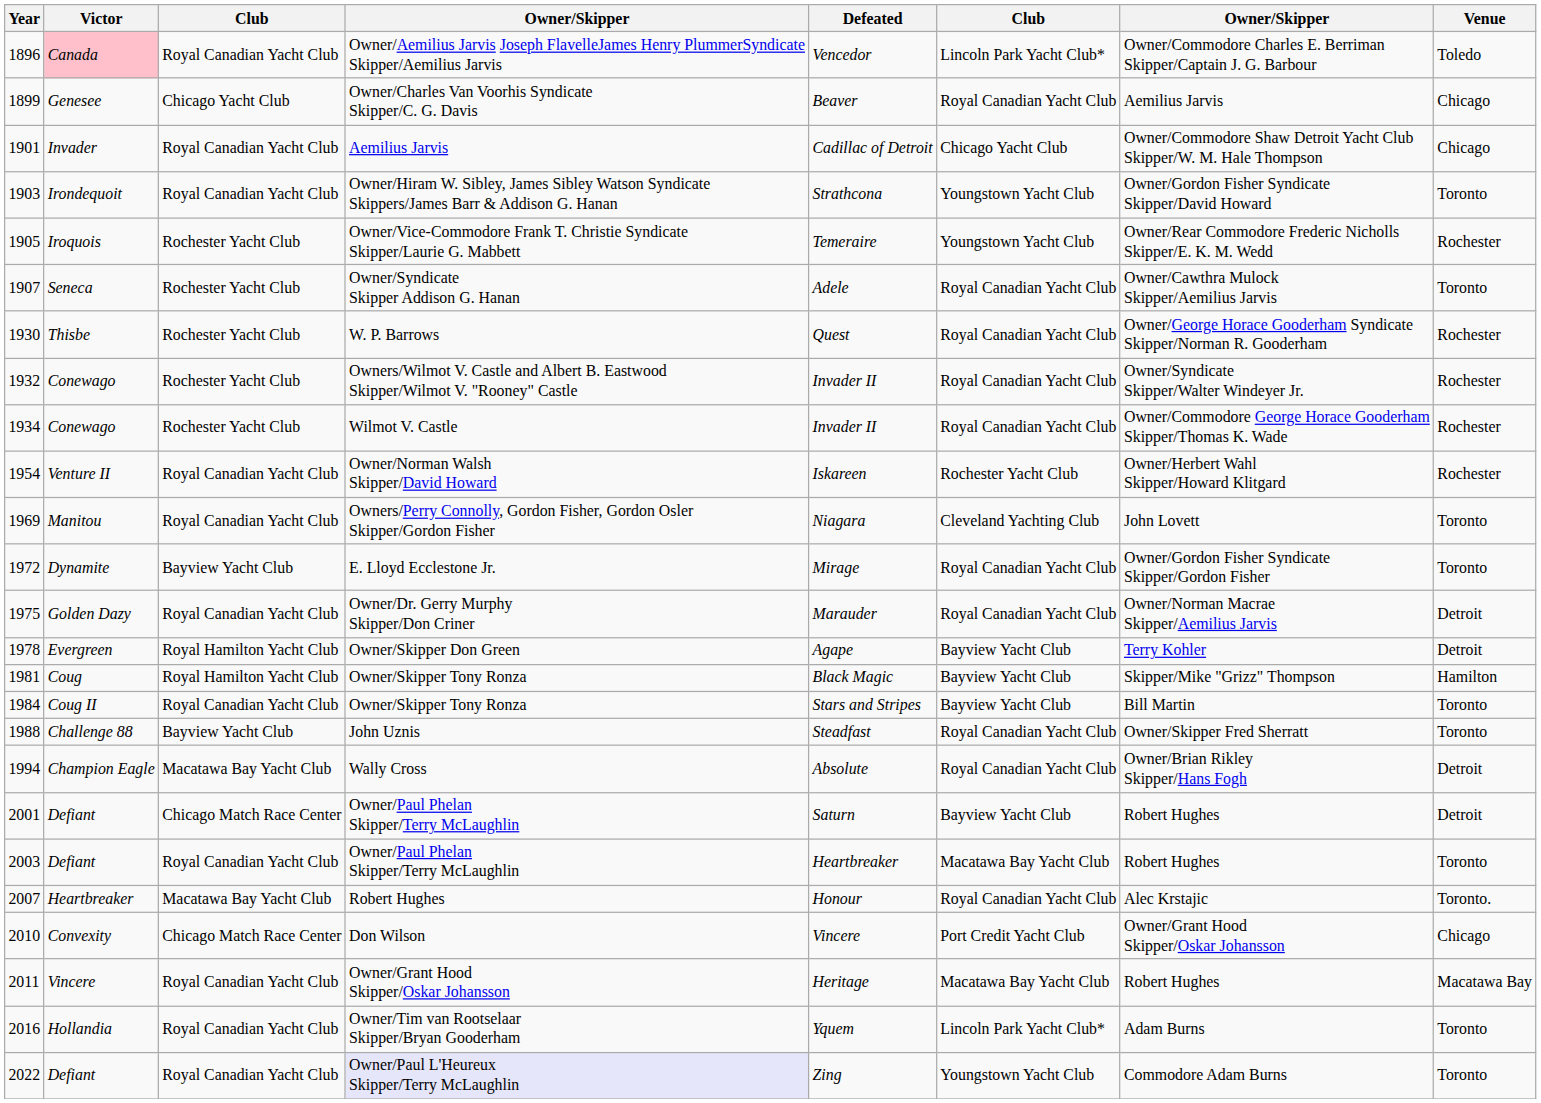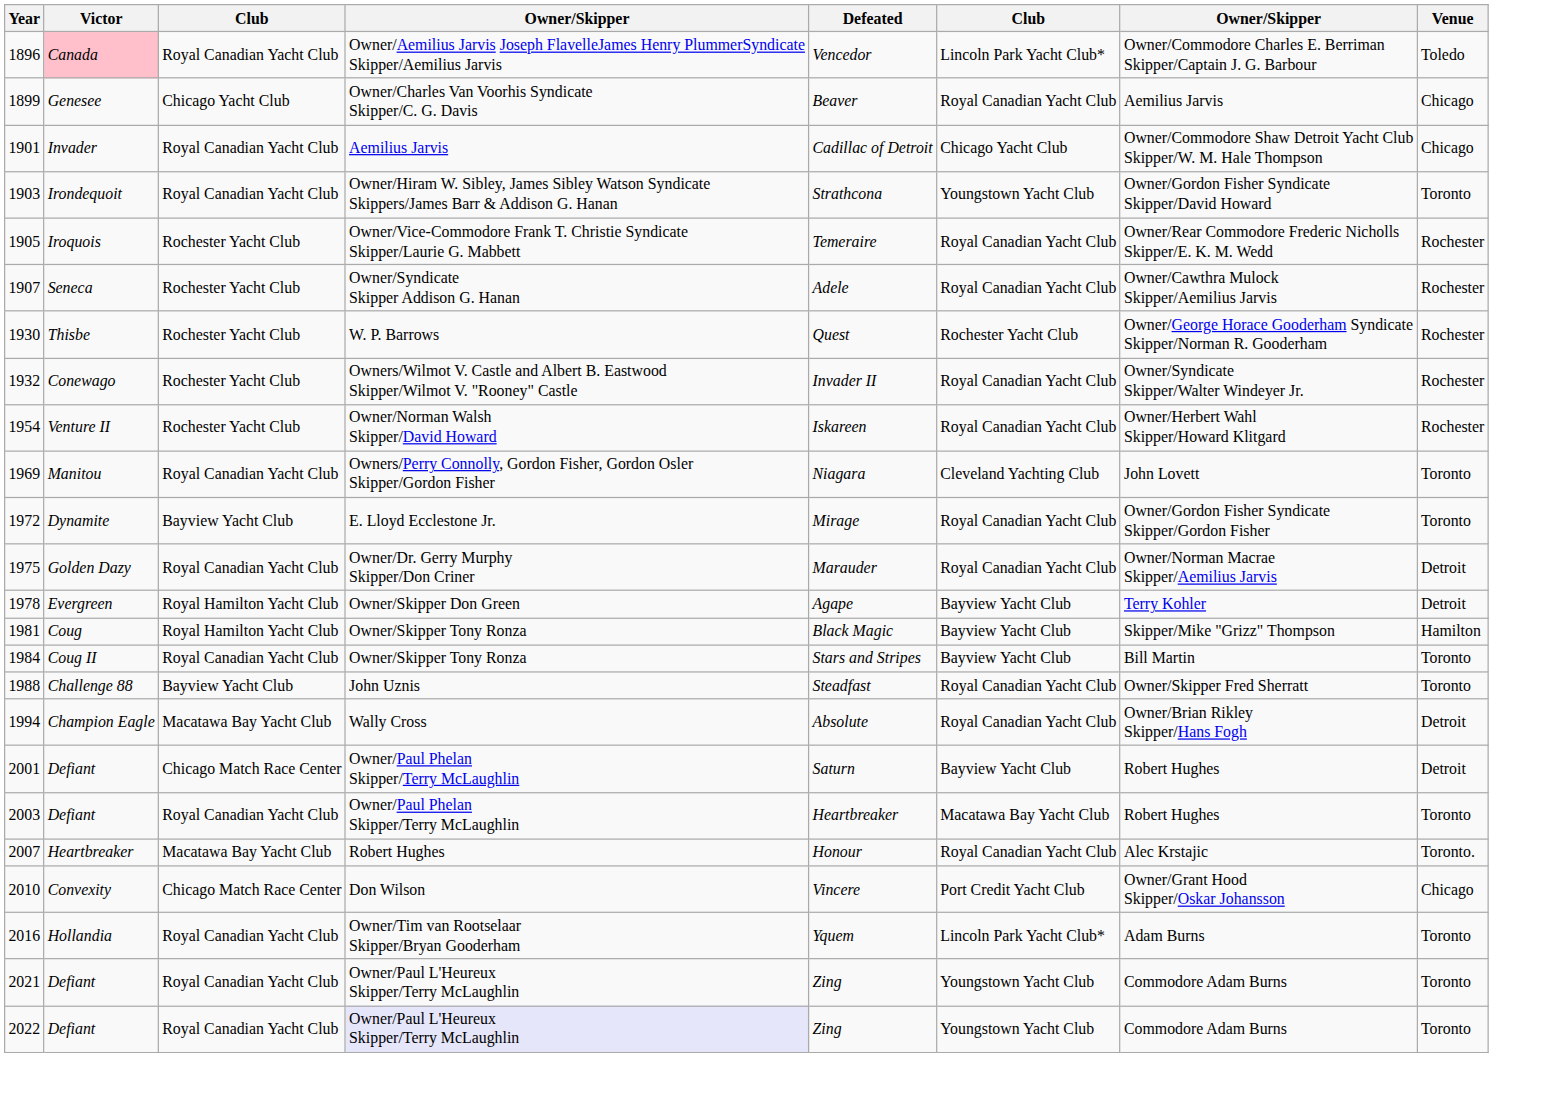 <table class=wikitable style="font-size:small">
 <tr>
 <th>Year</th>
 <th>Victor</th>
 <th>Club</th>
 <th>Owner/Skipper</th>
 <th>Defeated</th>
 <th>Club</th>
 <th>Owner/Skipper</th>
 <th>Venue</th>
 </tr>
 <tr>
 <td>1896</td>
 <td style="background: pink;"><em>Canada</em></td>
 <td>Royal Canadian Yacht Club</td>
 <td>Owner/<a href='#'>Aemilius Jarvis</a> <a href='#'>Joseph Flavelle</a><a href='#'>James Henry PlummerSyndicate</a><br>Skipper/Aemilius Jarvis</td>
 <td><em>Vencedor</em></td>
 <td>Lincoln Park Yacht Club*</td>
 <td>Owner/Commodore Charles E. Berriman<br>Skipper/Captain J. G. Barbour</td>
 <td>Toledo</td>
 </tr>
 <tr>
 <td>1899</td>
 <td><em>Genesee</em></td>
 <td>Chicago Yacht Club</td>
 <td>Owner/Charles Van Voorhis Syndicate <br>Skipper/C. G. Davis</td>
 <td><em>Beaver</em></td>
 <td>Royal Canadian Yacht Club</td>
 <td>Aemilius Jarvis</td>
 <td>Chicago</td>
 </tr>
 <tr>
 <td>1901</td>
 <td><em>Invader</em></td>
 <td>Royal Canadian Yacht Club</td>
 <td><a href='#'>Aemilius Jarvis</a></td>
 <td><em>Cadillac of Detroit</em></td>
 <td>Chicago Yacht Club</td>
 <td>Owner/Commodore Shaw Detroit Yacht Club<br>Skipper/W. M. Hale Thompson</td>
 <td>Chicago</td>
 </tr>
 <tr>
 <td>1903</td>
 <td><em>Irondequoit</em></td>
 <td>Royal Canadian Yacht Club</td>
 <td>Owner/Hiram W. Sibley, James Sibley Watson Syndicate<br>Skippers/James Barr & Addison G. Hanan</td>
 <td><em>Strathcona</em></td>
 <td>Youngstown Yacht Club</td>
 <td>Owner/Gordon Fisher Syndicate<br>Skipper/David Howard</td>
 <td>Toronto</td>
 </tr>
 <tr>
 <td>1905</td>
 <td><em>Iroquois</em></td>
 <td>Rochester Yacht Club</td>
 <td>Owner/Vice-Commodore Frank T. Christie Syndicate<br>Skipper/Laurie G. Mabbett</td>
 <td><em>Temeraire</em></td>
-<td>Youngstown Yacht Club</td>
+<td>Royal Canadian Yacht Club</td>
 <td>Owner/Rear Commodore Frederic Nicholls<br>Skipper/E. K. M. Wedd</td>
 <td>Rochester</td>
 </tr>
 <tr>
 <td>1907</td>
 <td><em>Seneca</em></td>
 <td>Rochester Yacht Club</td>
 <td>Owner/Syndicate<br>Skipper Addison G. Hanan</td>
 <td><em>Adele</em></td>
 <td>Royal Canadian Yacht Club</td>
 <td>Owner/Cawthra Mulock<br>Skipper/Aemilius Jarvis</td>
-<td>Toronto</td>
+<td>Rochester</td>
 </tr>
 <tr>
 <td>1930</td>
 <td><em>Thisbe</em></td>
 <td>Rochester Yacht Club</td>
 <td>W. P. Barrows</td>
 <td><em>Quest</em></td>
-<td>Royal Canadian Yacht Club</td>
+<td>Rochester Yacht Club</td>
 <td>Owner/<a href='#'>George Horace Gooderham</a> Syndicate<br>Skipper/Norman R. Gooderham</td>
 <td>Rochester</td>
 </tr>
 <tr>
 <td>1932</td>
 <td><em>Conewago</em></td>
 <td>Rochester Yacht Club</td>
 <td>Owners/Wilmot V. Castle and Albert B. Eastwood <br>Skipper/Wilmot V. "Rooney" Castle</td>
 <td><em>Invader II</em></td>
 <td>Royal Canadian Yacht Club</td>
 <td>Owner/Syndicate<br>Skipper/Walter Windeyer Jr.</td>
 <td>Rochester</td>
 </tr>
 <tr>
-<td>1934</td>
-<td><em>Conewago</em></td>
-<td>Rochester Yacht Club</td>
-<td>Wilmot V. Castle</td>
-<td><em>Invader II</em></td>
-<td>Royal Canadian Yacht Club</td>
-<td>Owner/Commodore <a href='#'>George Horace Gooderham</a><br>Skipper/Thomas K. Wade</td>
-<td>Rochester</td>
-</tr>
-<tr>
 <td>1954</td>
 <td><em>Venture II</em></td>
-<td>Royal Canadian Yacht Club</td>
+<td>Rochester Yacht Club</td>
 <td>Owner/Norman Walsh<br>Skipper/<a href='#'>David Howard</a></td>
 <td><em>Iskareen</em></td>
-<td>Rochester Yacht Club</td>
+<td>Royal Canadian Yacht Club</td>
 <td>Owner/Herbert Wahl <br>Skipper/Howard Klitgard</td>
 <td>Rochester</td>
 </tr>
 <tr>
 <td>1969</td>
 <td><em>Manitou</em></td>
 <td>Royal Canadian Yacht Club</td>
 <td>Owners/<a href='#'>Perry Connolly</a>, Gordon Fisher, Gordon Osler<br>Skipper/Gordon Fisher</td>
 <td><em>Niagara</em></td>
 <td>Cleveland Yachting Club</td>
 <td>John Lovett</td>
 <td>Toronto</td>
 </tr>
 <tr>
 <td>1972</td>
 <td><em>Dynamite</em></td>
 <td>Bayview Yacht Club</td>
 <td>E. Lloyd Ecclestone Jr. </td>
 <td><em>Mirage</em></td>
 <td>Royal Canadian Yacht Club</td>
 <td>Owner/Gordon Fisher Syndicate<br>Skipper/Gordon Fisher</td>
 <td>Toronto</td>
 </tr>
 <tr>
 <td>1975</td>
 <td><em>Golden Dazy</em></td>
 <td>Royal Canadian Yacht Club</td>
 <td>Owner/Dr. Gerry Murphy<br>Skipper/Don Criner</td>
 <td><em>Marauder</em></td>
 <td>Royal Canadian Yacht Club</td>
 <td>Owner/Norman Macrae<br>Skipper/<a href='#'>Aemilius Jarvis</a></td>
 <td>Detroit</td>
 </tr>
 <tr>
 <td>1978</td>
 <td><em>Evergreen</em></td>
 <td>Royal Hamilton Yacht Club</td>
 <td>Owner/Skipper Don Green</td>
 <td><em>Agape</em></td>
 <td>Bayview Yacht Club</td>
 <td><a href='#'>Terry Kohler</a></td>
 <td>Detroit</td>
 </tr>
 <tr>
 <td>1981</td>
 <td><em>Coug</em></td>
 <td>Royal Hamilton Yacht Club</td>
 <td>Owner/Skipper Tony Ronza </td>
 <td><em>Black Magic</em></td>
 <td>Bayview Yacht Club</td>
 <td>Skipper/Mike "Grizz" Thompson</td>
 <td>Hamilton</td>
 </tr>
 <tr>
 <td>1984</td>
 <td><em>Coug II</em></td>
 <td>Royal Canadian Yacht Club</td>
 <td>Owner/Skipper Tony Ronza</td>
 <td><em>Stars and Stripes</em></td>
 <td>Bayview Yacht Club</td>
 <td>Bill Martin</td>
 <td>Toronto</td>
 </tr>
 <tr>
 <td>1988</td>
 <td><em>Challenge 88</em></td>
 <td>Bayview Yacht Club</td>
 <td>John Uznis </td>
 <td><em>Steadfast</em></td>
 <td>Royal Canadian Yacht Club</td>
 <td>Owner/Skipper Fred Sherratt</td>
 <td>Toronto</td>
 </tr>
 <tr>
 <td>1994</td>
 <td><em>Champion Eagle</em></td>
 <td>Macatawa Bay Yacht Club</td>
 <td>Wally Cross</td>
 <td><em>Absolute</em></td>
 <td>Royal Canadian Yacht Club</td>
 <td>Owner/Brian Rikley<br>Skipper/<a href='#'>Hans Fogh</a></td>
 <td>Detroit</td>
 </tr>
 <tr>
 <td>2001</td>
 <td><em>Defiant</em></td>
 <td>Chicago Match Race Center</td>
 <td>Owner/<a href='#'>Paul Phelan</a><br>Skipper/<a href='#'>Terry McLaughlin</a></td>
 <td><em>Saturn</em></td>
 <td>Bayview Yacht Club</td>
 <td>Robert Hughes</td>
 <td>Detroit</td>
 </tr>
 <tr>
 <td>2003</td>
 <td><em>Defiant</em></td>
 <td>Royal Canadian Yacht Club</td>
 <td>Owner/<a href='#'>Paul Phelan</a><br>Skipper/Terry McLaughlin</td>
 <td><em>Heartbreaker</em></td>
 <td>Macatawa Bay Yacht Club</td>
 <td>Robert Hughes</td>
 <td>Toronto</td>
 </tr>
 <tr>
 <td>2007</td>
 <td><em>Heartbreaker</em></td>
 <td>Macatawa Bay Yacht Club</td>
 <td>Robert Hughes</td>
 <td><em>Honour</em></td>
 <td>Royal Canadian Yacht Club</td>
 <td>Alec Krstajic</td>
 <td>Toronto.</td>
 </tr>
 <tr>
 <td>2010</td>
 <td><em>Convexity</em></td>
 <td>Chicago Match Race Center</td>
 <td>Don Wilson</td>
 <td><em>Vincere</em></td>
 <td>Port Credit Yacht Club</td>
 <td>Owner/Grant Hood<br>Skipper/<a href='#'>Oskar Johansson</a></td>
 <td>Chicago</td>
 </tr>
 <tr>
-<td>2011</td>
-<td><em>Vincere</em></td>
-<td>Royal Canadian Yacht Club</td>
-<td>Owner/Grant Hood<br>Skipper/<a href='#'>Oskar Johansson</a></td>
-<td><em>Heritage</em></td>
-<td>Macatawa Bay Yacht Club</td>
-<td>Robert Hughes</td>
-<td>Macatawa Bay</td>
-</tr>
-<tr>
 <td>2016</td>
 <td><em>Hollandia</em></td>
 <td>Royal Canadian Yacht Club</td>
 <td>Owner/Tim van Rootselaar<br>Skipper/Bryan Gooderham</td>
 <td><em>Yquem</em></td>
 <td>Lincoln Park Yacht Club*</td>
 <td>Adam Burns</td>
+<td>Toronto</td>
+</tr>
+<tr>
+<td>2021</td>
+<td><em>Defiant</em></td>
+<td>Royal Canadian Yacht Club</td>
+<td>Owner/Paul L'Heureux<br>Skipper/Terry McLaughlin</td>
+<td><em>Zing</em></td>
+<td>Youngstown Yacht Club</td>
+<td>Commodore Adam Burns</td>
 <td>Toronto</td>
 </tr>
 <tr>
 <td>2022</td>
 <td><em>Defiant</em></td>
 <td>Royal Canadian Yacht Club</td>
 <td style="background: lavender;">Owner/Paul L'Heureux<br>Skipper/Terry McLaughlin</td>
 <td><em>Zing</em></td>
 <td>Youngstown Yacht Club</td>
 <td>Commodore Adam Burns</td>
 <td>Toronto</td>
 </tr>
 </table>
